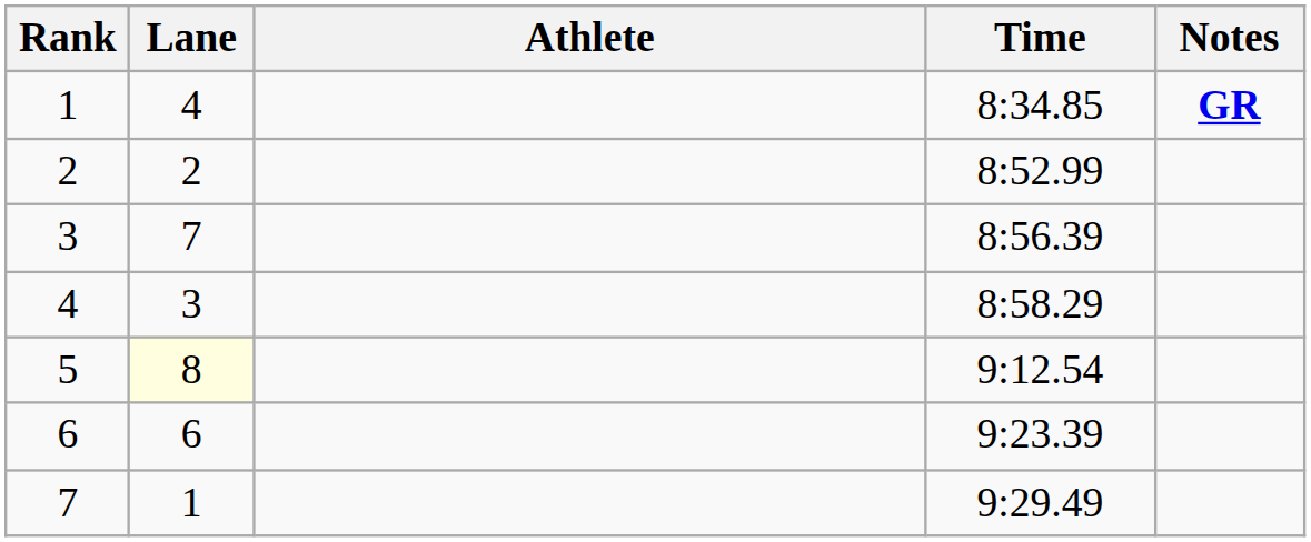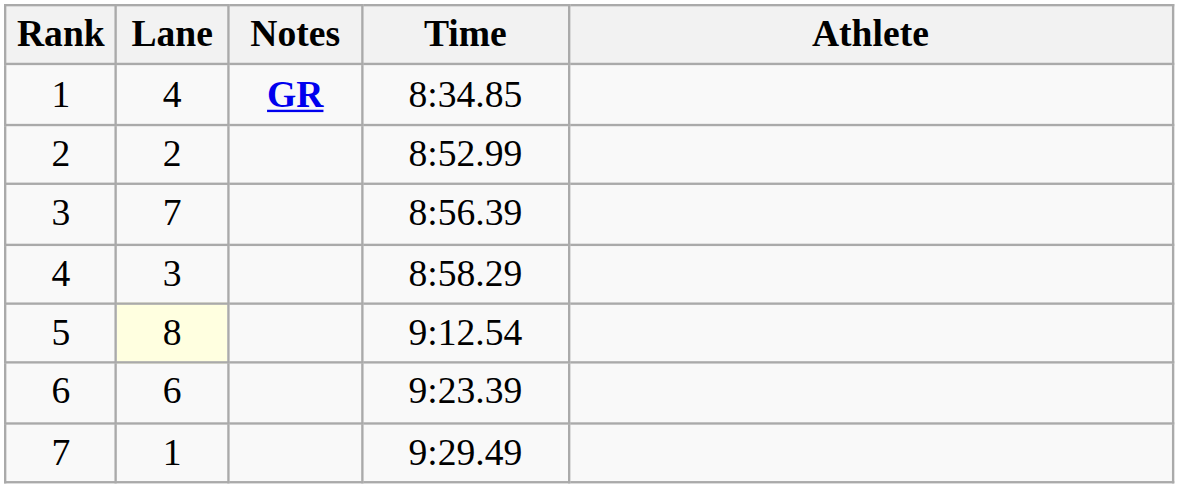 <table class="wikitable sortable" style="text-align:center">
 <tr>
 <th width=40>Rank</th>
 <th width=40>Lane</th>
+<th width=50>Notes</th>
+<th width=80>Time</th>
 <th width=250>Athlete</th>
-<th width=80>Time</th>
-<th width=50>Notes</th>
 </tr>
 <tr>
 <td>1</td>
 <td>4</td>
+<td><strong><a href='#'>GR</a></strong></td>
+<td>8:34.85</td>
 <td align=left></td>
-<td>8:34.85</td>
-<td><strong><a href='#'>GR</a></strong></td>
 </tr>
 <tr>
 <td>2</td>
 <td>2</td>
+<td></td>
+<td>8:52.99</td>
 <td align=left></td>
-<td>8:52.99</td>
-<td></td>
 </tr>
 <tr>
 <td>3</td>
 <td>7</td>
+<td></td>
+<td>8:56.39</td>
 <td align=left></td>
-<td>8:56.39</td>
-<td></td>
 </tr>
 <tr>
 <td>4</td>
 <td>3</td>
+<td></td>
+<td>8:58.29</td>
 <td align=left></td>
-<td>8:58.29</td>
-<td></td>
 </tr>
 <tr>
 <td>5</td>
 <td style="background: lightyellow;">8</td>
+<td></td>
+<td>9:12.54</td>
 <td align=left></td>
-<td>9:12.54</td>
-<td></td>
 </tr>
 <tr>
 <td>6</td>
 <td>6</td>
+<td></td>
+<td>9:23.39</td>
 <td align=left></td>
-<td>9:23.39</td>
-<td></td>
 </tr>
 <tr>
 <td>7</td>
 <td>1</td>
+<td></td>
+<td>9:29.49</td>
 <td align=left></td>
-<td>9:29.49</td>
-<td></td>
 </tr>
 </table>
